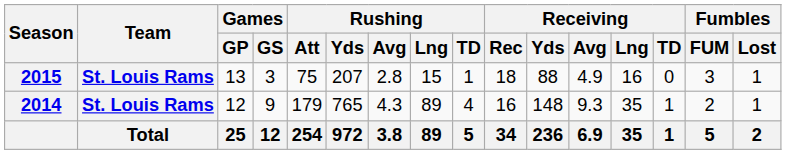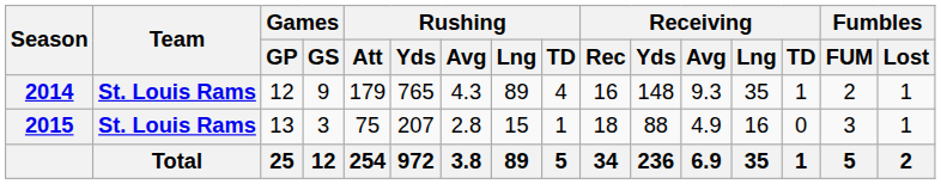 <table class=wikitable style="text-align:center;">
 <tr>
 <th rowspan=2>Season</th>
 <th rowspan=2>Team</th>
 <th colspan=2>Games</th>
 <th colspan=5>Rushing</th>
 <th colspan=5>Receiving</th>
 <th colspan=2>Fumbles</th>
 </tr>
 <tr>
 <th>GP</th>
 <th>GS</th>
 <th>Att</th>
 <th>Yds</th>
 <th>Avg</th>
 <th>Lng</th>
 <th>TD</th>
 <th>Rec</th>
 <th>Yds</th>
 <th>Avg</th>
 <th>Lng</th>
 <th>TD</th>
 <th>FUM</th>
 <th>Lost</th>
 </tr>
 <tr>
+<th><a href='#'>2014</a></th>
+<th><a href='#'>St. Louis Rams</a></th>
+<td>12</td>
+<td>9</td>
+<td>179</td>
+<td>765</td>
+<td>4.3</td>
+<td>89</td>
+<td>4</td>
+<td>16</td>
+<td>148</td>
+<td>9.3</td>
+<td>35</td>
+<td>1</td>
+<td>2</td>
+<td>1</td>
+</tr>
+<tr>
 <th><a href='#'>2015</a></th>
 <th><a href='#'>St. Louis Rams</a></th>
 <td>13</td>
 <td>3</td>
 <td>75</td>
 <td>207</td>
 <td>2.8</td>
 <td>15</td>
 <td>1</td>
 <td>18</td>
 <td>88</td>
 <td>4.9</td>
 <td>16</td>
 <td>0</td>
 <td>3</td>
-<td>1</td>
-</tr>
-<tr>
-<th><a href='#'>2014</a></th>
-<th><a href='#'>St. Louis Rams</a></th>
-<td>12</td>
-<td>9</td>
-<td>179</td>
-<td>765</td>
-<td>4.3</td>
-<td>89</td>
-<td>4</td>
-<td>16</td>
-<td>148</td>
-<td>9.3</td>
-<td>35</td>
-<td>1</td>
-<td>2</td>
 <td>1</td>
 </tr>
 <tr>
 <th></th>
 <th>Total</th>
 <th>25</th>
 <th>12</th>
 <th>254</th>
 <th>972</th>
 <th>3.8</th>
 <th>89</th>
 <th>5</th>
 <th>34</th>
 <th>236</th>
 <th>6.9</th>
 <th>35</th>
 <th>1</th>
 <th>5</th>
 <th>2</th>
 </tr>
 </table>
